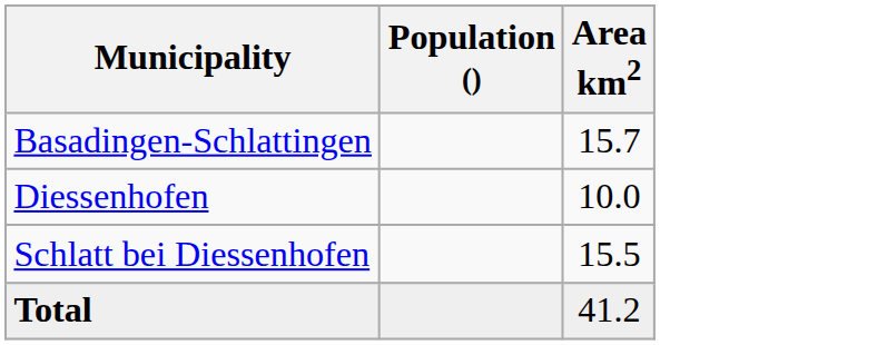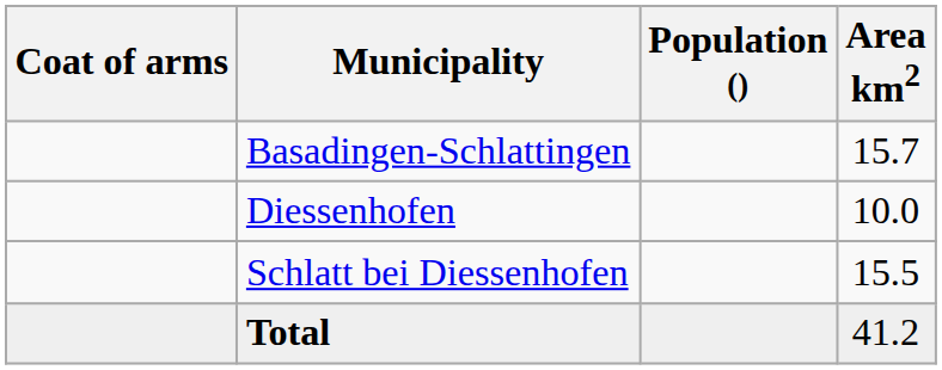 <table class="wikitable">
 <tr>
+<th>Coat of arms</th>
 <th>Municipality</th>
 <th>Population<br><small>()</small></th>
 <th>Area <br>km<sup>2</sup></th>
 </tr>
 <tr>
+<td></td>
 <td><a href='#'>Basadingen-Schlattingen</a></td>
 <td align="center"></td>
 <td align="center">15.7</td>
 </tr>
 <tr>
+<td></td>
 <td><a href='#'>Diessenhofen</a></td>
 <td align="center"></td>
 <td align="center">10.0</td>
 </tr>
 <tr>
+<td></td>
 <td><a href='#'>Schlatt bei Diessenhofen</a></td>
 <td align="center"></td>
 <td align="center">15.5</td>
 </tr>
 <tr>
+<td bgcolor="#EFEFEF"></td>
 <td bgcolor="#EFEFEF"><strong>Total</strong></td>
 <td bgcolor="#EFEFEF" align="center"></td>
 <td bgcolor="#EFEFEF" align="center">41.2</td>
 </tr>
 </table>
